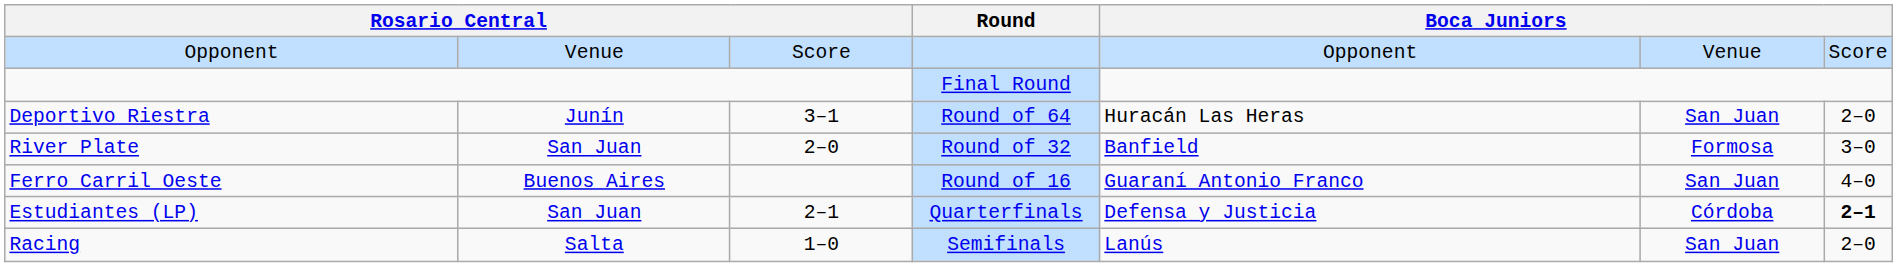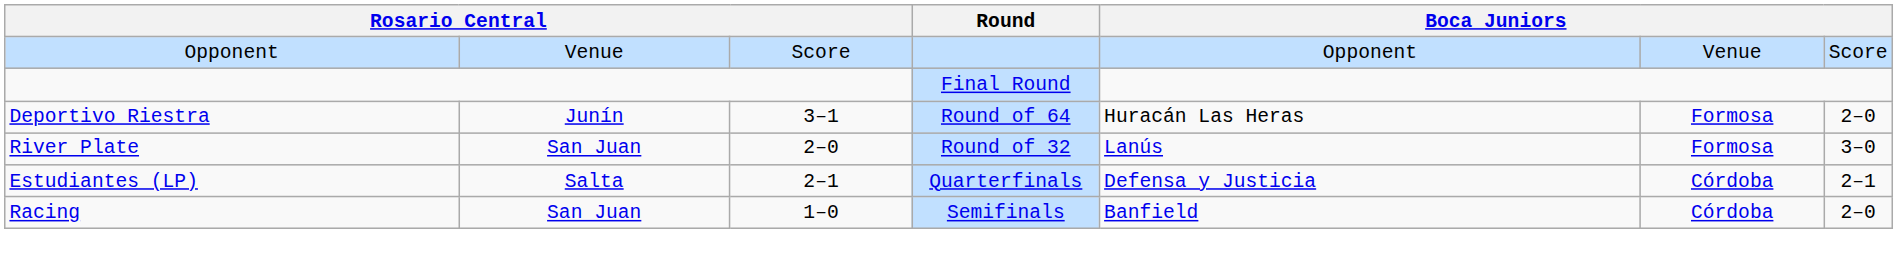 <table class="wikitable" style="text-align: center;">
 <tr>
 <th colspan=3><a href='#'>Rosario Central</a></th>
 <th>Round</th>
 <th colspan=3><a href='#'>Boca Juniors</a></th>
 </tr>
 <tr bgcolor=#c1e0ff>
 <td width=25%>Opponent</td>
 <td width=15%>Venue</td>
 <td width=10%>Score</td>
 <td width=10%></td>
 <td width=30%>Opponent</td>
 <td width=10%>Venue</td>
 <td width=10%>Score</td>
 </tr>
 <tr>
 <td colspan=3></td>
 <td bgcolor=#c1e0ff><a href='#'>Final Round</a></td>
 <td colspan=3></td>
 </tr>
 <tr>
 <td align=left><a href='#'>Deportivo Riestra</a></td>
 <td><a href='#'>Junín</a></td>
 <td>3–1</td>
 <td bgcolor=#c1e0ff><a href='#'>Round of 64</a></td>
 <td align=left>Huracán Las Heras</td>
-<td><a href='#'>San Juan</a></td>
+<td><a href='#'>Formosa</a></td>
 <td>2–0</td>
 </tr>
 <tr>
 <td align=left><a href='#'>River Plate</a></td>
 <td><a href='#'>San Juan</a></td>
 <td>2–0</td>
 <td bgcolor=#c1e0ff><a href='#'>Round of 32</a></td>
-<td align=left><a href='#'>Banfield</a></td>
+<td align=left><a href='#'>Lanús</a></td>
 <td><a href='#'>Formosa</a></td>
 <td>3–0</td>
 </tr>
 <tr>
-<td align=left><a href='#'>Ferro Carril Oeste</a></td>
-<td><a href='#'>Buenos Aires</a></td>
-<td></td>
-<td bgcolor=#c1e0ff><a href='#'>Round of 16</a></td>
-<td align=left><a href='#'>Guaraní Antonio Franco</a></td>
-<td><a href='#'>San Juan</a></td>
-<td>4–0</td>
-</tr>
-<tr>
 <td align=left><a href='#'>Estudiantes (LP)</a></td>
-<td><a href='#'>San Juan</a></td>
+<td><a href='#'>Salta</a></td>
 <td>2–1</td>
 <td bgcolor=#c1e0ff><a href='#'>Quarterfinals</a></td>
 <td align=left><a href='#'>Defensa y Justicia</a></td>
 <td><a href='#'>Córdoba</a></td>
-<td><strong>2–1</strong></td>
+<td>2–1</td>
 </tr>
 <tr>
 <td align=left><a href='#'>Racing</a></td>
-<td><a href='#'>Salta</a></td>
+<td><a href='#'>San Juan</a></td>
 <td>1–0</td>
 <td bgcolor=#c1e0ff><a href='#'>Semifinals</a></td>
-<td align=left><a href='#'>Lanús</a></td>
-<td><a href='#'>San Juan</a></td>
+<td align=left><a href='#'>Banfield</a></td>
+<td><a href='#'>Córdoba</a></td>
 <td>2–0</td>
 </tr>
 </table>
